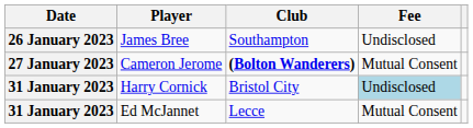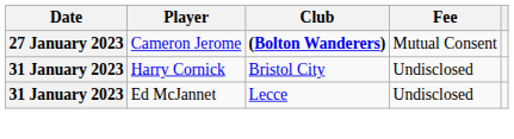 <table class="wikitable plainrowheaders">
 <tr>
 <th scope=col>Date</th>
 <th scope=col>Player</th>
 <th scope=col>Club</th>
 <th scope=col>Fee</th>
 <th scope=col class=unsortable></th>
-</tr>
-<tr>
-<th scope=row>26 January 2023</th>
-<td><a href='#'>James Bree</a></td>
-<td><a href='#'>Southampton</a></td>
-<td>Undisclosed</td>
-<td></td>
 </tr>
 <tr>
 <th scope=row>27 January 2023</th>
 <td><a href='#'>Cameron Jerome</a></td>
 <td><strong>(<a href='#'>Bolton Wanderers</a>)</strong></td>
 <td>Mutual Consent</td>
 <td></td>
 </tr>
 <tr>
 <th scope=row>31 January 2023</th>
 <td><a href='#'>Harry Cornick</a></td>
 <td><a href='#'>Bristol City</a></td>
-<td style="background: lightblue;">Undisclosed</td>
+<td>Undisclosed</td>
 <td></td>
 </tr>
 <tr>
 <th scope=row>31 January 2023</th>
 <td>Ed McJannet</td>
 <td><a href='#'>Lecce</a></td>
-<td>Mutual Consent</td>
+<td>Undisclosed</td>
 <td></td>
 </tr>
 </table>
